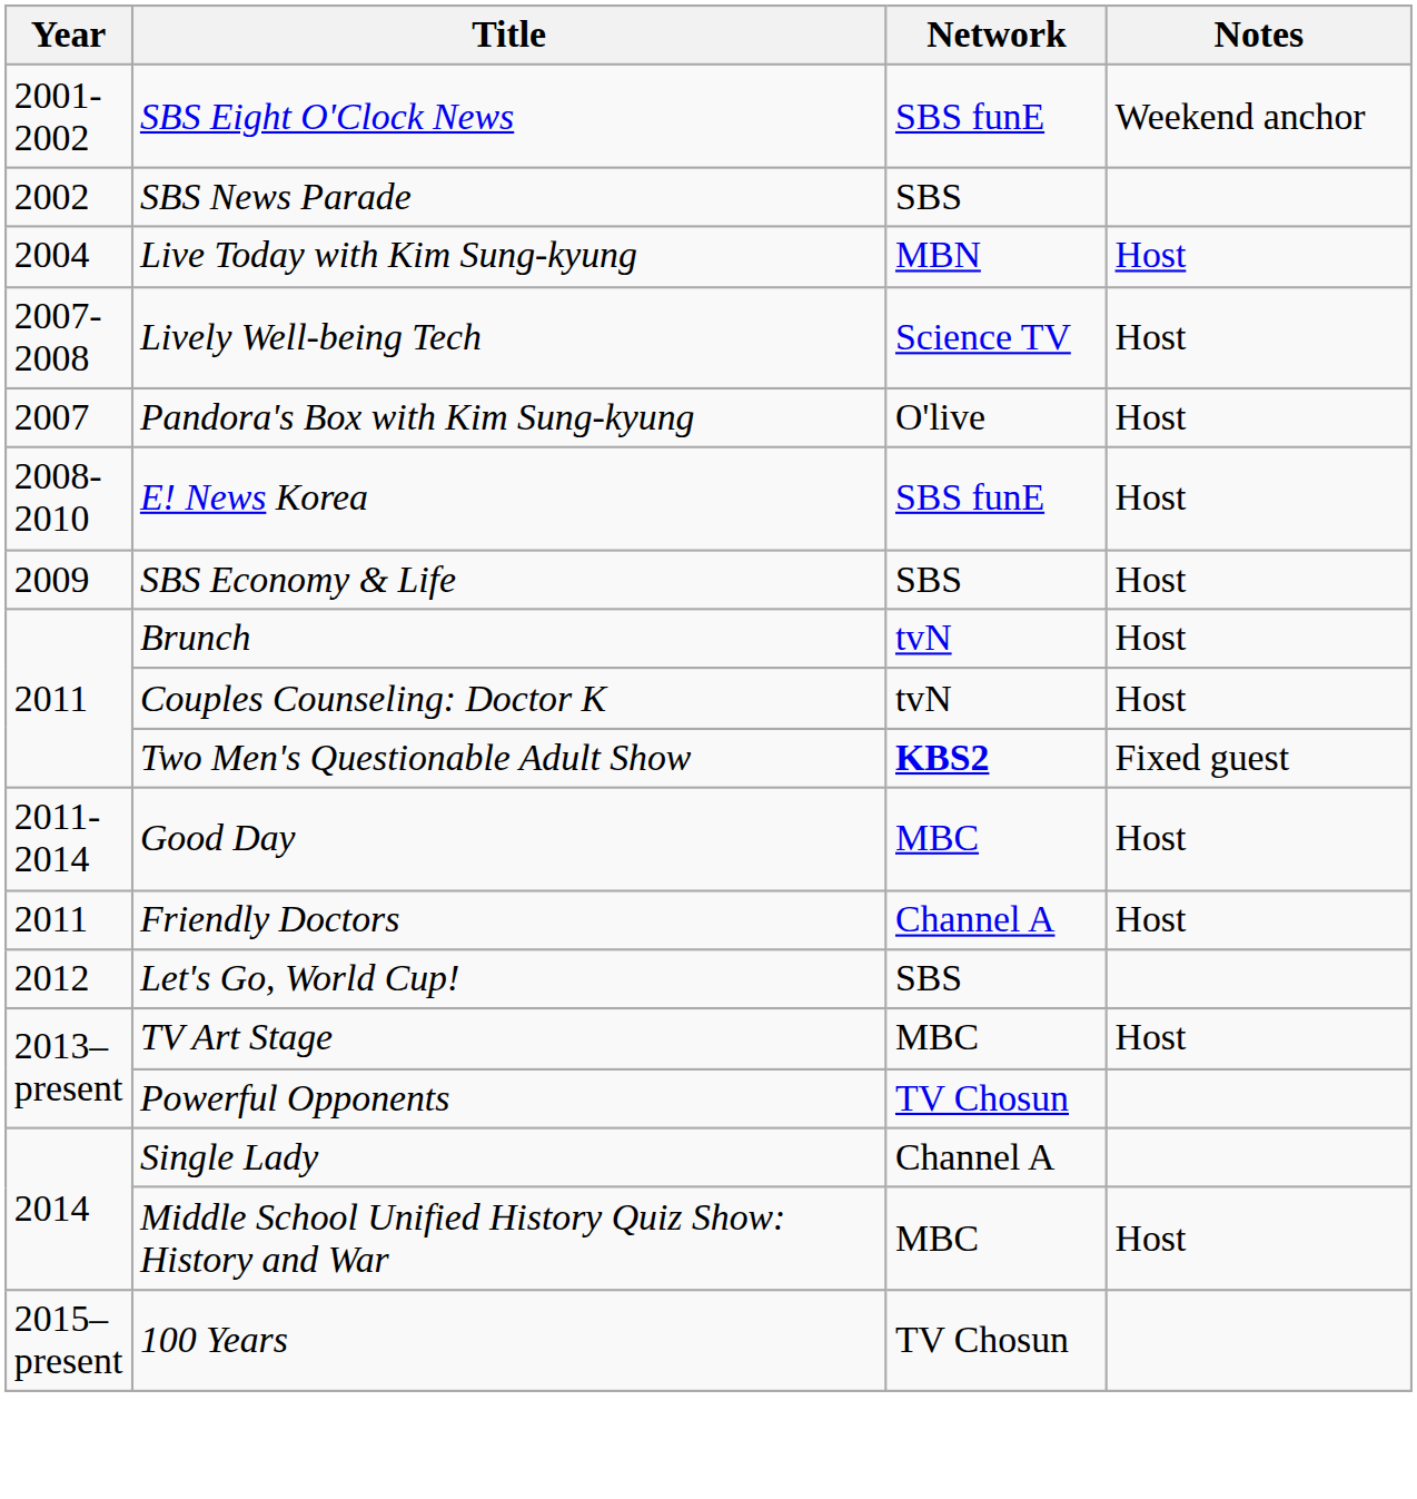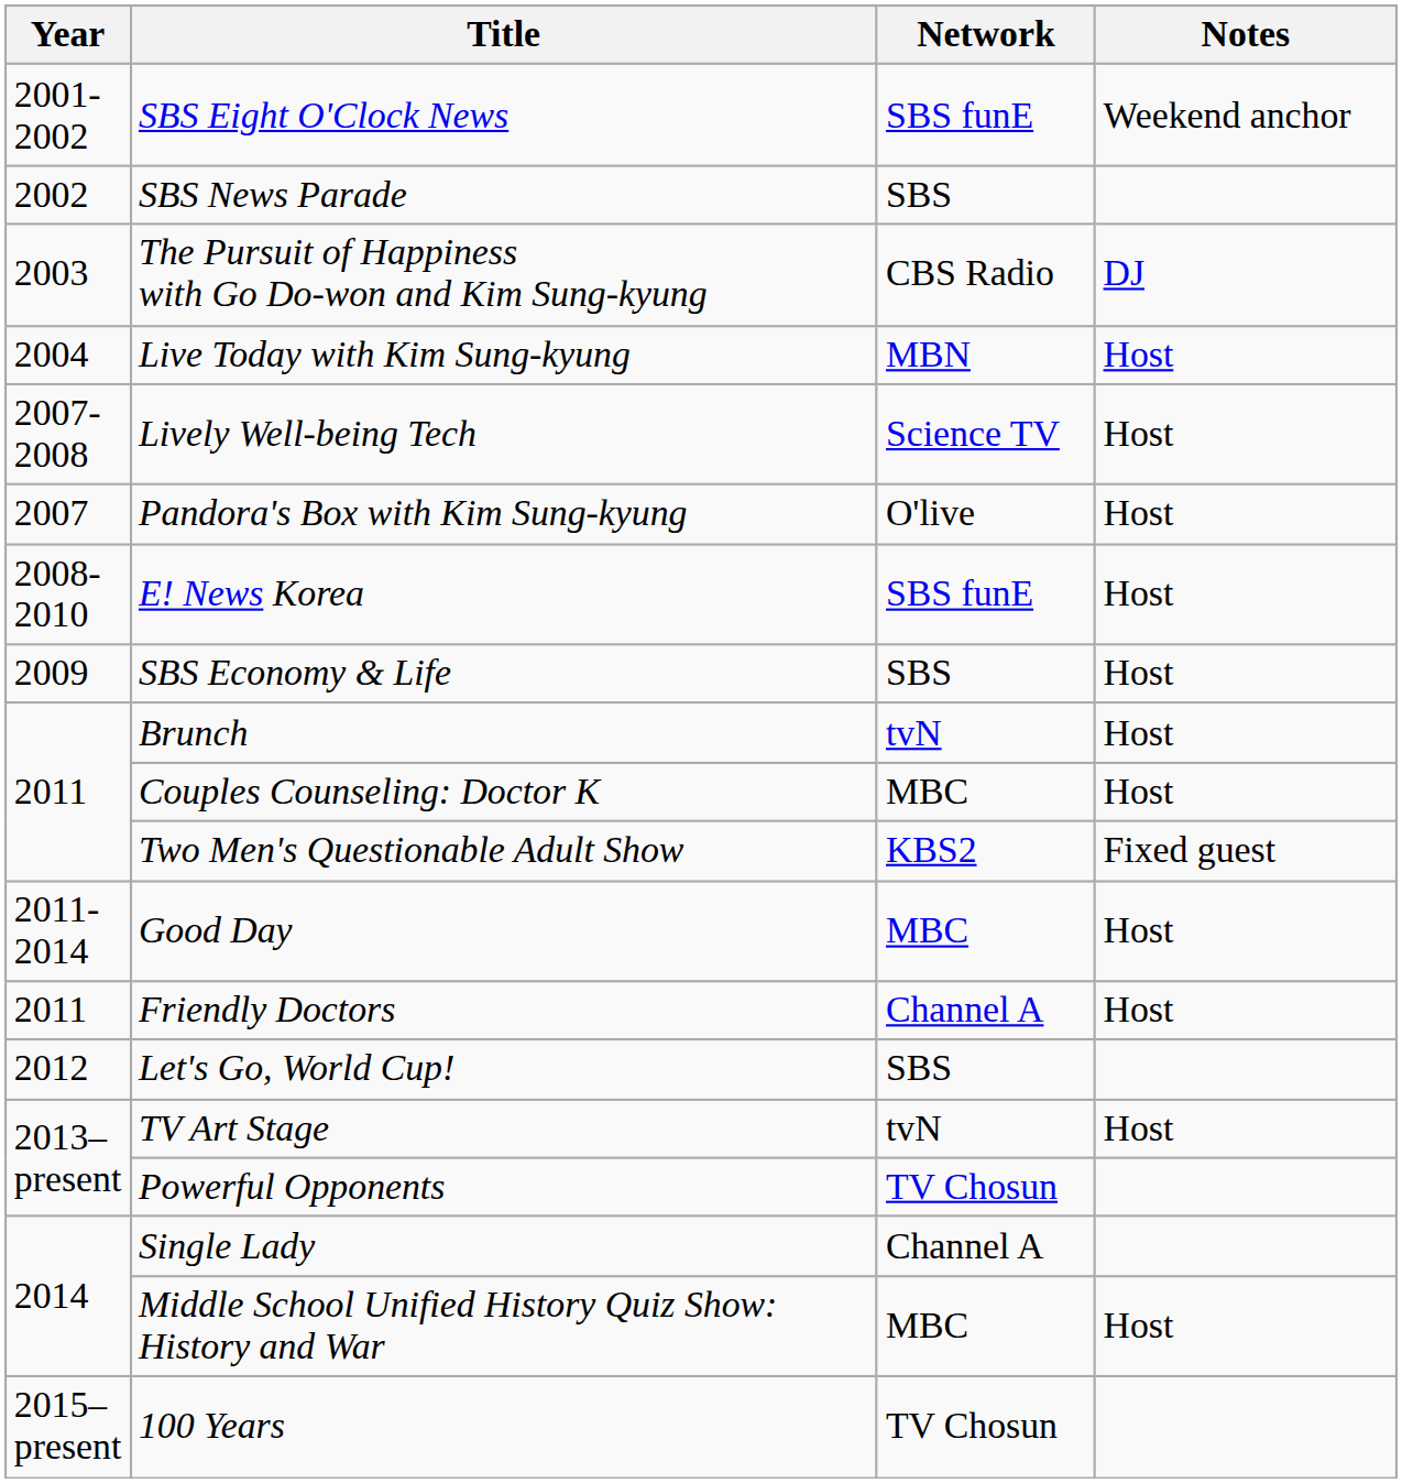 <table class="wikitable" style="width:600px">
 <tr>
 <th width=10>Year</th>
 <th>Title</th>
 <th>Network</th>
 <th>Notes</th>
 </tr>
 <tr>
 <td>2001-2002</td>
 <td><em><a href='#'>SBS Eight O'Clock News</a></em></td>
 <td><a href='#'>SBS funE</a></td>
 <td>Weekend anchor</td>
 </tr>
 <tr>
 <td>2002</td>
 <td><em>SBS News Parade</em></td>
 <td>SBS</td>
 <td></td>
+</tr>
+<tr>
+<td>2003</td>
+<td><em>The Pursuit of Happiness <br> with Go Do-won and Kim Sung-kyung</em></td>
+<td>CBS Radio</td>
+<td><a href='#'>DJ</a></td>
 </tr>
 <tr>
 <td>2004</td>
 <td><em>Live Today with Kim Sung-kyung</em></td>
 <td><a href='#'>MBN</a></td>
 <td><a href='#'>Host</a></td>
 </tr>
 <tr>
 <td>2007-2008</td>
 <td><em>Lively Well-being Tech</em></td>
 <td><a href='#'>Science TV</a></td>
 <td>Host</td>
 </tr>
 <tr>
 <td>2007</td>
 <td><em>Pandora's Box with Kim Sung-kyung</em></td>
 <td>O'live</td>
 <td>Host</td>
 </tr>
 <tr>
 <td>2008-2010</td>
 <td><em><a href='#'>E! News</a> Korea</em></td>
 <td><a href='#'>SBS funE</a></td>
 <td>Host</td>
 </tr>
 <tr>
 <td>2009</td>
 <td><em>SBS Economy & Life</em></td>
 <td>SBS</td>
 <td>Host</td>
 </tr>
 <tr>
 <td rowspan=3>2011</td>
 <td><em>Brunch</em></td>
 <td><a href='#'>tvN</a></td>
 <td>Host</td>
 </tr>
 <tr>
 <td><em>Couples Counseling: Doctor K</em></td>
-<td>tvN</td>
+<td>MBC</td>
 <td>Host</td>
 </tr>
 <tr>
 <td><em>Two Men's Questionable Adult Show</em></td>
-<td><strong><a href='#'>KBS2</a></strong></td>
+<td><a href='#'>KBS2</a></td>
 <td>Fixed guest</td>
 </tr>
 <tr>
 <td>2011-2014</td>
 <td><em>Good Day</em></td>
 <td><a href='#'>MBC</a></td>
 <td>Host</td>
 </tr>
 <tr>
 <td>2011</td>
 <td><em>Friendly Doctors</em></td>
 <td><a href='#'>Channel A</a></td>
 <td>Host</td>
 </tr>
 <tr>
 <td>2012</td>
 <td><em>Let's Go, World Cup!</em></td>
 <td>SBS</td>
 <td></td>
 </tr>
 <tr>
 <td rowspan=2>2013–present</td>
 <td><em>TV Art Stage</em></td>
-<td>MBC</td>
+<td>tvN</td>
 <td>Host</td>
 </tr>
 <tr>
 <td><em>Powerful Opponents</em></td>
 <td><a href='#'>TV Chosun</a></td>
 <td></td>
 </tr>
 <tr>
 <td rowspan=2>2014</td>
 <td><em>Single Lady</em></td>
 <td>Channel A</td>
 <td></td>
 </tr>
 <tr>
 <td><em>Middle School Unified History Quiz Show: <br> History and War</em></td>
 <td>MBC</td>
 <td>Host</td>
 </tr>
 <tr>
 <td>2015–present</td>
 <td><em>100 Years</em></td>
 <td>TV Chosun</td>
 <td></td>
 </tr>
 <tr>
 </tr>
 </table>
